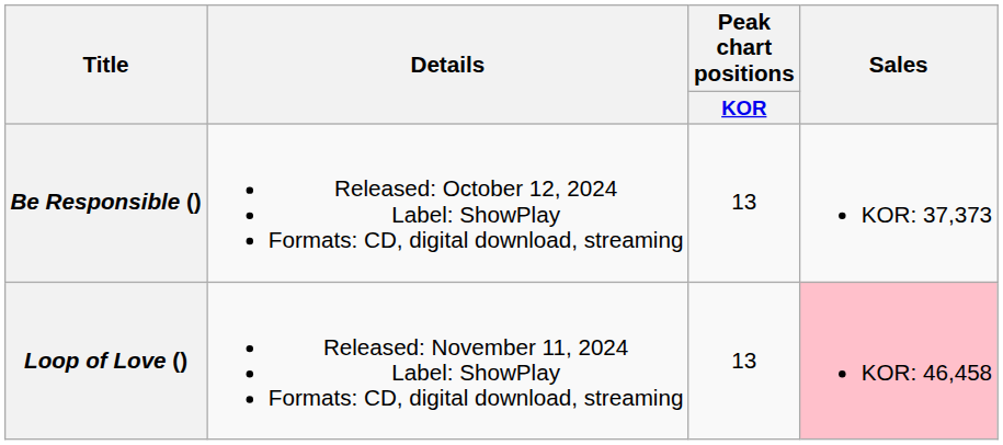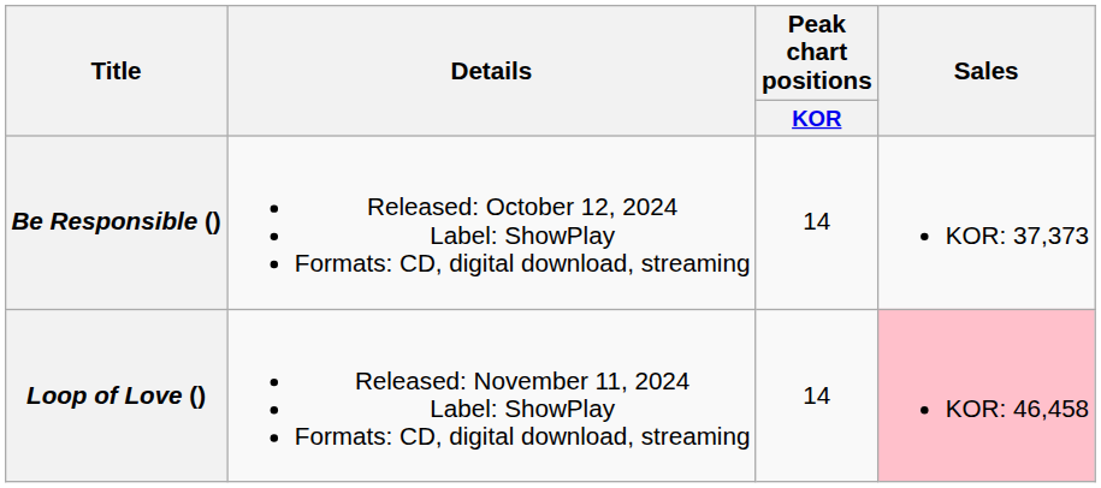 <table class="wikitable plainrowheaders" style="text-align:center">
 <tr>
 <th scope="col" rowspan="2">Title</th>
 <th scope="col" rowspan="2">Details</th>
 <th scope="col" colspan="1">Peak chart positions</th>
 <th scope="col" rowspan="2">Sales</th>
 </tr>
 <tr>
 <th scope="col" style="width:2.5em;font-size:90%"><a href='#'>KOR</a><br></th>
 </tr>
 <tr>
 <th scope="row"><em>Be Responsible</em> ()</th>
 <td><br><ul><li>Released: October 12, 2024</li><li>Label: ShowPlay</li><li>Formats: CD, digital download, streaming</li></ul></td>
-<td>13</td>
+<td>14</td>
 <td><br><ul><li>KOR: 37,373</li></ul></td>
 </tr>
 <tr>
 <th scope="row"><em>Loop of Love</em> ()</th>
 <td><br><ul><li>Released: November 11, 2024</li><li>Label: ShowPlay</li><li>Formats: CD, digital download, streaming</li></ul></td>
-<td>13</td>
+<td>14</td>
 <td style="background: pink;"><br><ul><li>KOR: 46,458</li></ul></td>
 </tr>
 </table>
